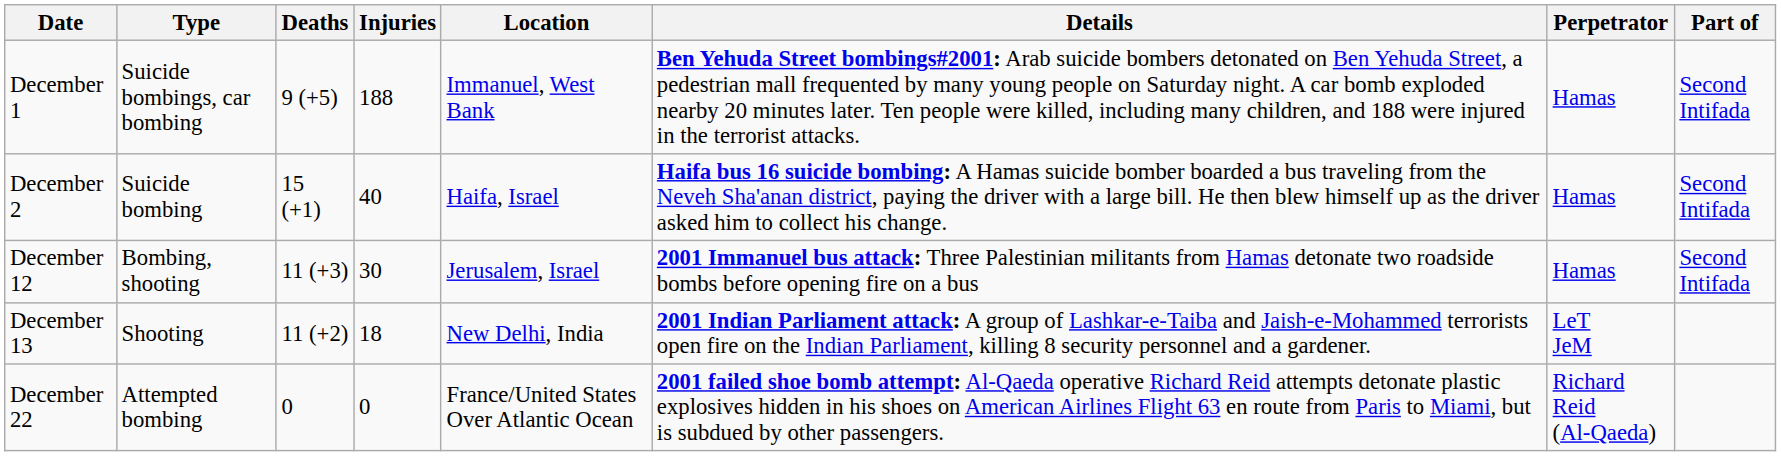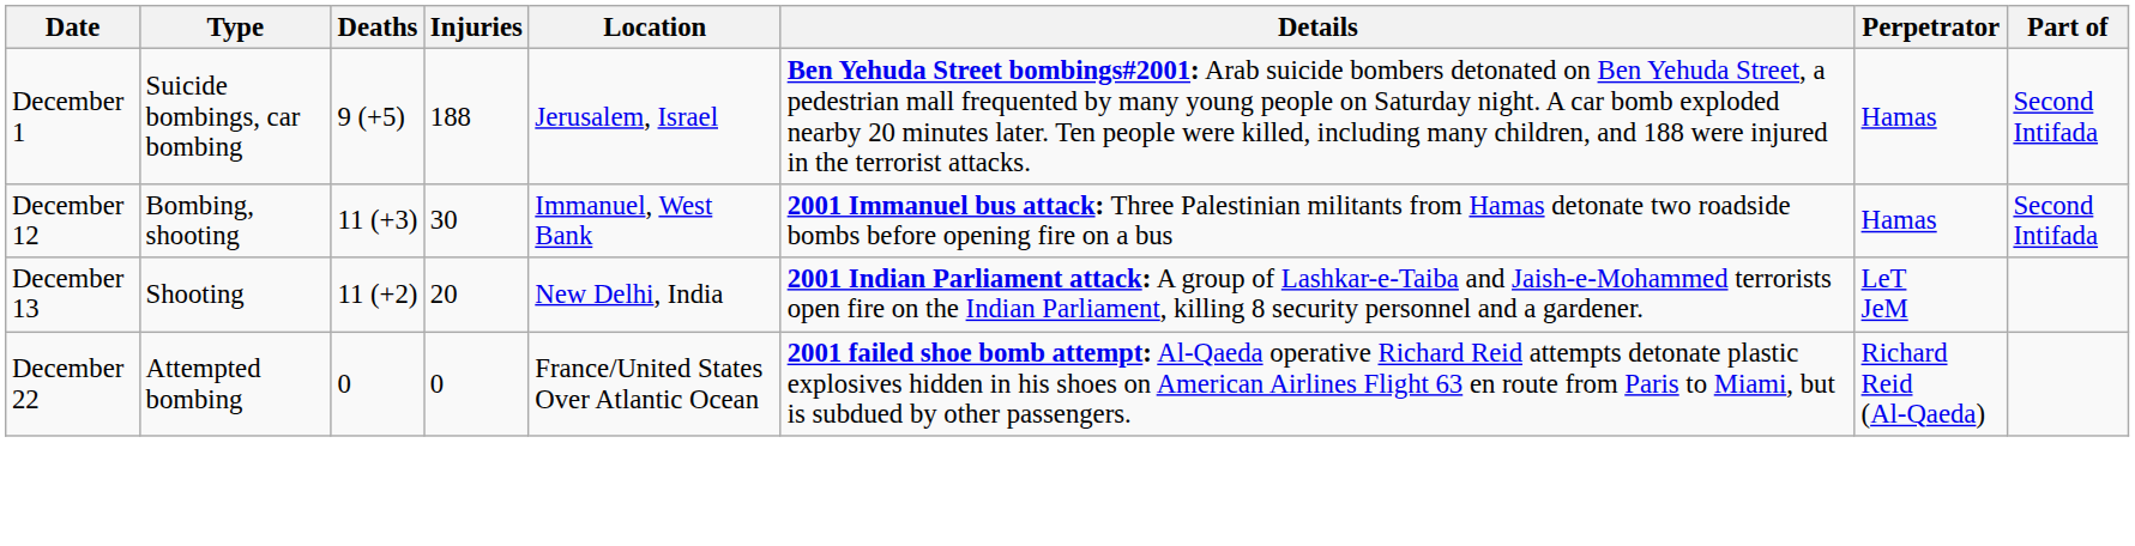 <table class="wikitable sortable">
 <tr>
 <th>Date</th>
 <th>Type</th>
 <th>Deaths</th>
 <th>Injuries</th>
 <th>Location</th>
 <th>Details</th>
 <th>Perpetrator</th>
 <th>Part of</th>
 </tr>
 <tr>
 <td>December 1</td>
 <td>Suicide bombings, car bombing</td>
 <td>9 (+5)</td>
 <td>188</td>
-<td><a href='#'>Immanuel</a>, <a href='#'>West Bank</a></td>
+<td><a href='#'>Jerusalem</a>, <a href='#'>Israel</a></td>
 <td><strong><a href='#'>Ben Yehuda Street bombings#2001</a>:</strong> Arab suicide bombers detonated on <a href='#'>Ben Yehuda Street</a>, a pedestrian mall frequented by many young people on Saturday night. A car bomb exploded nearby 20 minutes later. Ten people were killed, including many children, and 188 were injured in the terrorist attacks.</td>
-<td><a href='#'>Hamas</a></td>
-<td><a href='#'>Second Intifada</a></td>
-</tr>
-<tr>
-<td>December 2</td>
-<td>Suicide bombing</td>
-<td>15 (+1)</td>
-<td>40</td>
-<td><a href='#'>Haifa</a>, <a href='#'>Israel</a></td>
-<td><strong><a href='#'>Haifa bus 16 suicide bombing</a>:</strong> A Hamas suicide bomber boarded a bus traveling from the <a href='#'>Neveh Sha'anan district</a>, paying the driver with a large bill. He then blew himself up as the driver asked him to collect his change.</td>
 <td><a href='#'>Hamas</a></td>
 <td><a href='#'>Second Intifada</a></td>
 </tr>
 <tr>
 <td>December 12</td>
 <td>Bombing, shooting</td>
 <td>11 (+3)</td>
 <td>30</td>
-<td><a href='#'>Jerusalem</a>, <a href='#'>Israel</a></td>
+<td><a href='#'>Immanuel</a>, <a href='#'>West Bank</a></td>
 <td><strong><a href='#'>2001 Immanuel bus attack</a>:</strong> Three Palestinian militants from <a href='#'>Hamas</a> detonate two roadside bombs before opening fire on a bus</td>
 <td><a href='#'>Hamas</a></td>
 <td><a href='#'>Second Intifada</a></td>
 </tr>
 <tr>
 <td>December 13</td>
 <td>Shooting</td>
 <td>11 (+2)</td>
-<td>18</td>
+<td>20</td>
 <td><a href='#'>New Delhi</a>, India</td>
 <td><strong><a href='#'>2001 Indian Parliament attack</a>:</strong> A group of <a href='#'>Lashkar-e-Taiba</a> and <a href='#'>Jaish-e-Mohammed</a> terrorists open fire on the <a href='#'>Indian Parliament</a>, killing 8 security personnel and a gardener.</td>
 <td><a href='#'>LeT</a> <br> <a href='#'>JeM</a></td>
 <td></td>
 </tr>
 <tr>
 <td>December 22</td>
 <td>Attempted bombing</td>
 <td>0</td>
 <td>0</td>
 <td>France/United States Over Atlantic Ocean</td>
 <td><strong><a href='#'>2001 failed shoe bomb attempt</a>:</strong> <a href='#'>Al-Qaeda</a> operative <a href='#'>Richard Reid</a> attempts detonate plastic explosives hidden in his shoes on <a href='#'>American Airlines Flight 63</a> en route from <a href='#'>Paris</a> to <a href='#'>Miami</a>, but is subdued by other passengers.</td>
 <td><a href='#'>Richard Reid</a> <br> (<a href='#'>Al-Qaeda</a>)</td>
 <td></td>
 </tr>
 </table>
